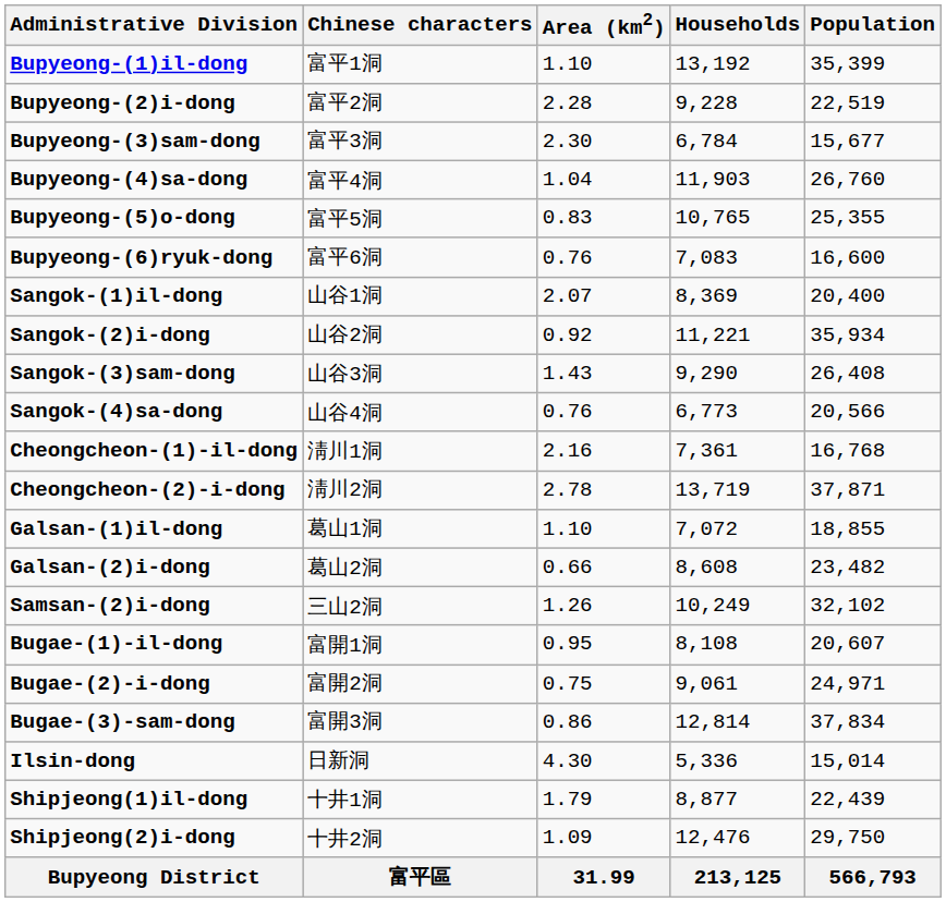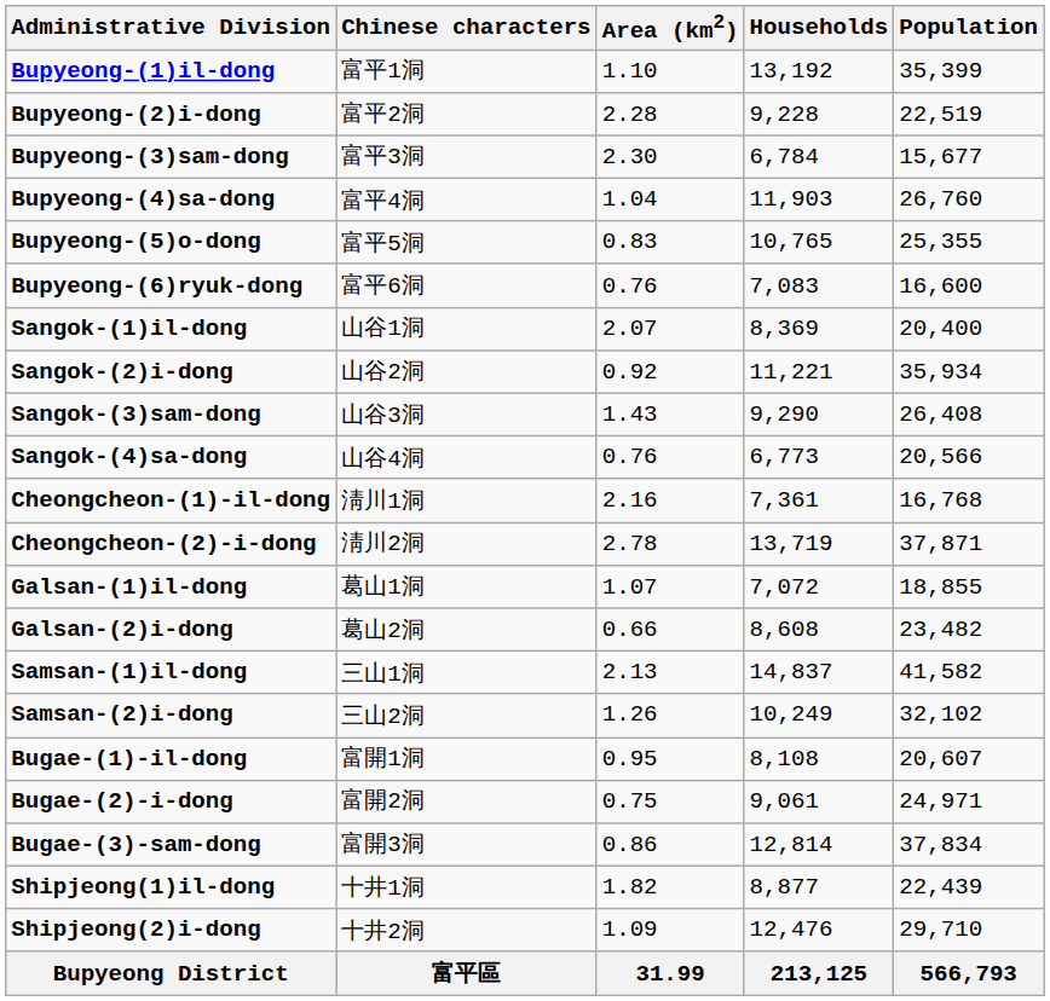 <table class="wikitable sortable">
 <tr>
 <th>Administrative Division</th>
 <th>Chinese characters</th>
 <th>Area (km<sup>2</sup>)</th>
 <th>Households</th>
 <th>Population</th>
 </tr>
 <tr>
 <td><strong><a href='#'>Bupyeong-(1)il-dong</a></strong></td>
 <td>富平1洞</td>
 <td>1.10</td>
 <td>13,192</td>
 <td>35,399</td>
 </tr>
 <tr>
 <td><strong>Bupyeong-(2)i-dong</strong></td>
 <td>富平2洞</td>
 <td>2.28</td>
 <td>9,228</td>
 <td>22,519</td>
 </tr>
 <tr>
 <td><strong>Bupyeong-(3)sam-dong</strong></td>
 <td>富平3洞</td>
 <td>2.30</td>
 <td>6,784</td>
 <td>15,677</td>
 </tr>
 <tr>
 <td><strong>Bupyeong-(4)sa-dong</strong></td>
 <td>富平4洞</td>
 <td>1.04</td>
 <td>11,903</td>
 <td>26,760</td>
 </tr>
 <tr>
 <td><strong>Bupyeong-(5)o-dong</strong></td>
 <td>富平5洞</td>
 <td>0.83</td>
 <td>10,765</td>
 <td>25,355</td>
 </tr>
 <tr>
 <td><strong>Bupyeong-(6)ryuk-dong</strong></td>
 <td>富平6洞</td>
 <td>0.76</td>
 <td>7,083</td>
 <td>16,600</td>
 </tr>
 <tr>
 <td><strong>Sangok-(1)il-dong</strong></td>
 <td>山谷1洞</td>
 <td>2.07</td>
 <td>8,369</td>
 <td>20,400</td>
 </tr>
 <tr>
 <td><strong>Sangok-(2)i-dong</strong></td>
 <td>山谷2洞</td>
 <td>0.92</td>
 <td>11,221</td>
 <td>35,934</td>
 </tr>
 <tr>
 <td><strong>Sangok-(3)sam-dong</strong></td>
 <td>山谷3洞</td>
 <td>1.43</td>
 <td>9,290</td>
 <td>26,408</td>
 </tr>
 <tr>
 <td><strong>Sangok-(4)sa-dong</strong></td>
 <td>山谷4洞</td>
 <td>0.76</td>
 <td>6,773</td>
 <td>20,566</td>
 </tr>
 <tr>
 <td><strong>Cheongcheon-(1)-il-dong</strong></td>
 <td>淸川1洞</td>
 <td>2.16</td>
 <td>7,361</td>
 <td>16,768</td>
 </tr>
 <tr>
 <td><strong>Cheongcheon-(2)-i-dong</strong></td>
 <td>淸川2洞</td>
 <td>2.78</td>
 <td>13,719</td>
 <td>37,871</td>
 </tr>
 <tr>
 <td><strong>Galsan-(1)il-dong</strong></td>
 <td>葛山1洞</td>
-<td>1.10</td>
+<td>1.07</td>
 <td>7,072</td>
 <td>18,855</td>
 </tr>
 <tr>
 <td><strong>Galsan-(2)i-dong</strong></td>
 <td>葛山2洞</td>
 <td>0.66</td>
 <td>8,608</td>
 <td>23,482</td>
+</tr>
+<tr>
+<td><strong>Samsan-(1)il-dong</strong></td>
+<td>三山1洞</td>
+<td>2.13</td>
+<td>14,837</td>
+<td>41,582</td>
 </tr>
 <tr>
 <td><strong>Samsan-(2)i-dong</strong></td>
 <td>三山2洞</td>
 <td>1.26</td>
 <td>10,249</td>
 <td>32,102</td>
 </tr>
 <tr>
 <td><strong>Bugae-(1)-il-dong</strong></td>
 <td>富開1洞</td>
 <td>0.95</td>
 <td>8,108</td>
 <td>20,607</td>
 </tr>
 <tr>
 <td><strong>Bugae-(2)-i-dong</strong></td>
 <td>富開2洞</td>
 <td>0.75</td>
 <td>9,061</td>
 <td>24,971</td>
 </tr>
 <tr>
 <td><strong>Bugae-(3)-sam-dong</strong></td>
 <td>富開3洞</td>
 <td>0.86</td>
 <td>12,814</td>
 <td>37,834</td>
 </tr>
 <tr>
-<td><strong>Ilsin-dong</strong></td>
-<td>日新洞</td>
-<td>4.30</td>
-<td>5,336</td>
-<td>15,014</td>
-</tr>
-<tr>
 <td><strong>Shipjeong(1)il-dong</strong></td>
 <td>十井1洞</td>
-<td>1.79</td>
+<td>1.82</td>
 <td>8,877</td>
 <td>22,439</td>
 </tr>
 <tr>
 <td><strong>Shipjeong(2)i-dong</strong></td>
 <td>十井2洞</td>
 <td>1.09</td>
 <td>12,476</td>
-<td>29,750</td>
+<td>29,710</td>
 </tr>
 <tr>
 <th>Bupyeong District</th>
 <th>富平區</th>
 <th>31.99</th>
 <th>213,125</th>
 <th>566,793</th>
 </tr>
 <tr>
 </tr>
 </table>
